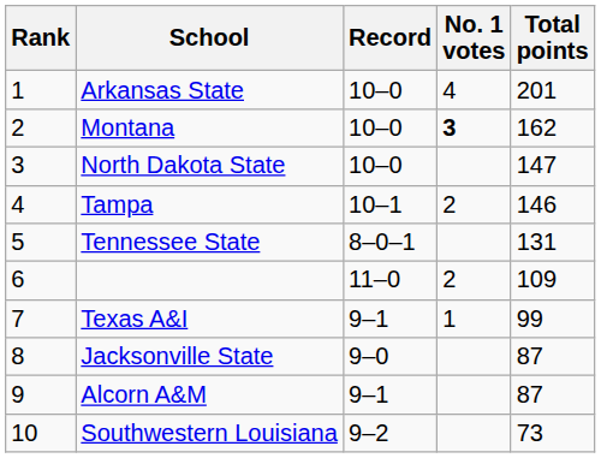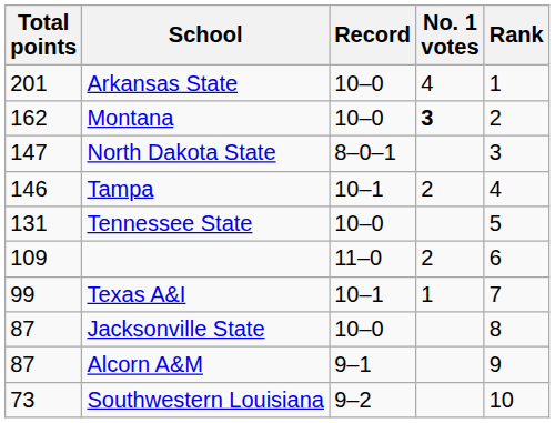 <table class="wikitable">
 <tr>
-<th>Rank</th>
+<th>Total<br>points</th>
 <th>School</th>
 <th>Record</th>
 <th>No. 1<br>votes</th>
-<th>Total<br>points</th>
+<th>Rank</th>
 </tr>
 <tr>
-<td>1</td>
+<td>201</td>
 <td><a href='#'>Arkansas State</a></td>
 <td>10–0</td>
 <td>4</td>
-<td>201</td>
+<td>1</td>
 </tr>
 <tr>
-<td>2</td>
+<td>162</td>
 <td><a href='#'>Montana</a></td>
 <td>10–0</td>
 <td><strong>3</strong></td>
-<td>162</td>
+<td>2</td>
 </tr>
 <tr>
+<td>147</td>
+<td><a href='#'>North Dakota State</a></td>
+<td>8–0–1</td>
+<td></td>
 <td>3</td>
-<td><a href='#'>North Dakota State</a></td>
-<td>10–0</td>
-<td></td>
-<td>147</td>
 </tr>
 <tr>
-<td>4</td>
+<td>146</td>
 <td><a href='#'>Tampa</a></td>
 <td>10–1</td>
 <td>2</td>
-<td>146</td>
+<td>4</td>
 </tr>
 <tr>
+<td>131</td>
+<td><a href='#'>Tennessee State</a></td>
+<td>10–0</td>
+<td></td>
 <td>5</td>
-<td><a href='#'>Tennessee State</a></td>
-<td>8–0–1</td>
-<td></td>
-<td>131</td>
 </tr>
 <tr>
-<td>6</td>
+<td>109</td>
 <td></td>
 <td>11–0</td>
 <td>2</td>
-<td>109</td>
+<td>6</td>
 </tr>
 <tr>
+<td>99</td>
+<td><a href='#'>Texas A&I</a></td>
+<td>10–1</td>
+<td>1</td>
 <td>7</td>
-<td><a href='#'>Texas A&I</a></td>
-<td>9–1</td>
-<td>1</td>
-<td>99</td>
 </tr>
 <tr>
+<td>87</td>
+<td><a href='#'>Jacksonville State</a></td>
+<td>10–0</td>
+<td></td>
 <td>8</td>
-<td><a href='#'>Jacksonville State</a></td>
-<td>9–0</td>
-<td></td>
-<td>87</td>
 </tr>
 <tr>
-<td>9</td>
+<td>87</td>
 <td><a href='#'>Alcorn A&M</a></td>
 <td>9–1</td>
 <td></td>
-<td>87</td>
+<td>9</td>
 </tr>
 <tr>
-<td>10</td>
+<td>73</td>
 <td><a href='#'>Southwestern Louisiana</a></td>
 <td>9–2</td>
 <td></td>
-<td>73</td>
+<td>10</td>
 </tr>
 </table>
